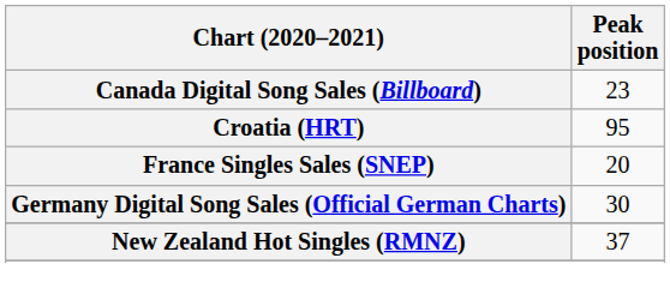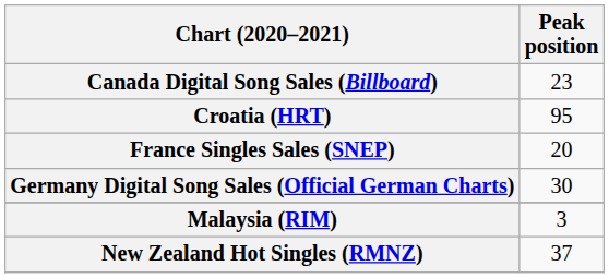 <table class="wikitable plainrowheaders sortable" style="text-align:center">
 <tr>
 <th scope="col">Chart (2020–2021)</th>
 <th scope="col">Peak<br>position</th>
 </tr>
 <tr>
 <th scope="row">Canada Digital Song Sales (<em><a href='#'>Billboard</a></em>)</th>
 <td>23</td>
 </tr>
 <tr>
 <th scope="row">Croatia (<a href='#'>HRT</a>)</th>
 <td>95</td>
 </tr>
 <tr>
 <th scope="row">France Singles Sales (<a href='#'>SNEP</a>)</th>
 <td align="center">20</td>
 </tr>
 <tr>
 <th scope="row">Germany Digital Song Sales (<a href='#'>Official German Charts</a>)</th>
 <td>30</td>
 </tr>
 <tr>
 </tr>
 <tr>
+<th scope="row">Malaysia (<a href='#'>RIM</a>)</th>
+<td>3</td>
+</tr>
+<tr>
 <th scope="row">New Zealand Hot Singles (<a href='#'>RMNZ</a>)</th>
 <td>37</td>
 </tr>
 <tr>
 </tr>
 <tr>
 </tr>
 </table>
